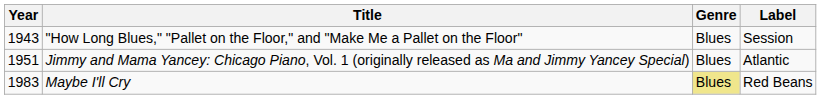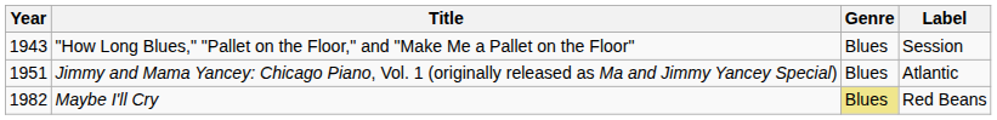 <table class="wikitable">
 <tr>
 <th>Year</th>
 <th>Title</th>
 <th>Genre</th>
 <th>Label</th>
 </tr>
 <tr>
 <td>1943</td>
 <td>"How Long Blues," "Pallet on the Floor," and "Make Me a Pallet on the Floor"</td>
 <td>Blues</td>
 <td>Session</td>
 </tr>
 <tr>
 <td>1951</td>
 <td><em>Jimmy and Mama Yancey: Chicago Piano</em>, Vol. 1 (originally released as <em>Ma and Jimmy Yancey Special</em>)</td>
 <td>Blues</td>
 <td>Atlantic</td>
 </tr>
 <tr>
-<td>1983</td>
+<td>1982</td>
 <td><em>Maybe I'll Cry</em></td>
 <td style="background: khaki;">Blues</td>
 <td>Red Beans</td>
 </tr>
 </table>
